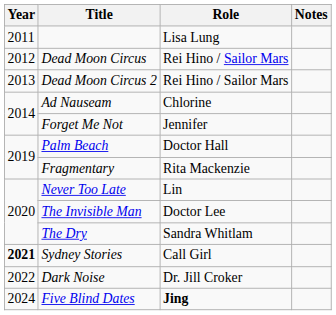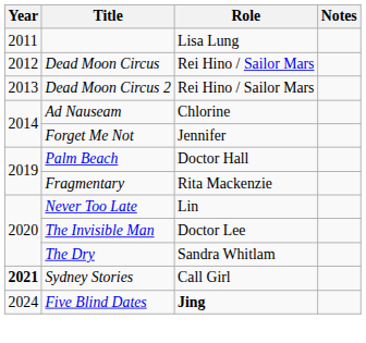 <table class="wikitable sortable">
 <tr>
 <th>Year</th>
 <th>Title</th>
 <th>Role</th>
 <th class="unsortable">Notes</th>
 </tr>
 <tr>
 <td>2011</td>
 <td><em></em></td>
 <td>Lisa Lung</td>
 <td></td>
 </tr>
 <tr>
 <td>2012</td>
 <td><em>Dead Moon Circus</em></td>
 <td>Rei Hino / <a href='#'>Sailor Mars</a></td>
 <td></td>
 </tr>
 <tr>
 <td>2013</td>
 <td><em>Dead Moon Circus 2</em></td>
 <td>Rei Hino / Sailor Mars</td>
 <td></td>
 </tr>
 <tr>
 <td rowspan="2">2014</td>
 <td><em>Ad Nauseam</em></td>
 <td>Chlorine</td>
 <td></td>
 </tr>
 <tr>
 <td><em>Forget Me Not</em></td>
 <td>Jennifer</td>
 <td></td>
 </tr>
 <tr>
 <td rowspan="2">2019</td>
 <td><em><a href='#'>Palm Beach</a></em></td>
 <td>Doctor Hall</td>
 </tr>
 <tr>
 <td><em>Fragmentary</em></td>
 <td>Rita Mackenzie</td>
 <td></td>
 </tr>
 <tr>
 <td rowspan="3">2020</td>
 <td><em><a href='#'>Never Too Late</a></em></td>
 <td>Lin</td>
 <td></td>
 </tr>
 <tr>
 <td><em><a href='#'>The Invisible Man</a></em></td>
 <td>Doctor Lee</td>
 <td></td>
 </tr>
 <tr>
 <td><em><a href='#'>The Dry</a></em></td>
 <td>Sandra Whitlam</td>
 <td></td>
 </tr>
 <tr>
 <td><strong>2021</strong></td>
 <td><em>Sydney Stories</em></td>
 <td>Call Girl</td>
 <td></td>
 </tr>
 <tr>
-<td>2022</td>
-<td><em>Dark Noise</em></td>
-<td>Dr. Jill Croker</td>
-<td></td>
-</tr>
-<tr>
 <td>2024</td>
 <td><em><a href='#'>Five Blind Dates</a></em></td>
 <td><strong>Jing</strong></td>
 <td></td>
 </tr>
 </table>
